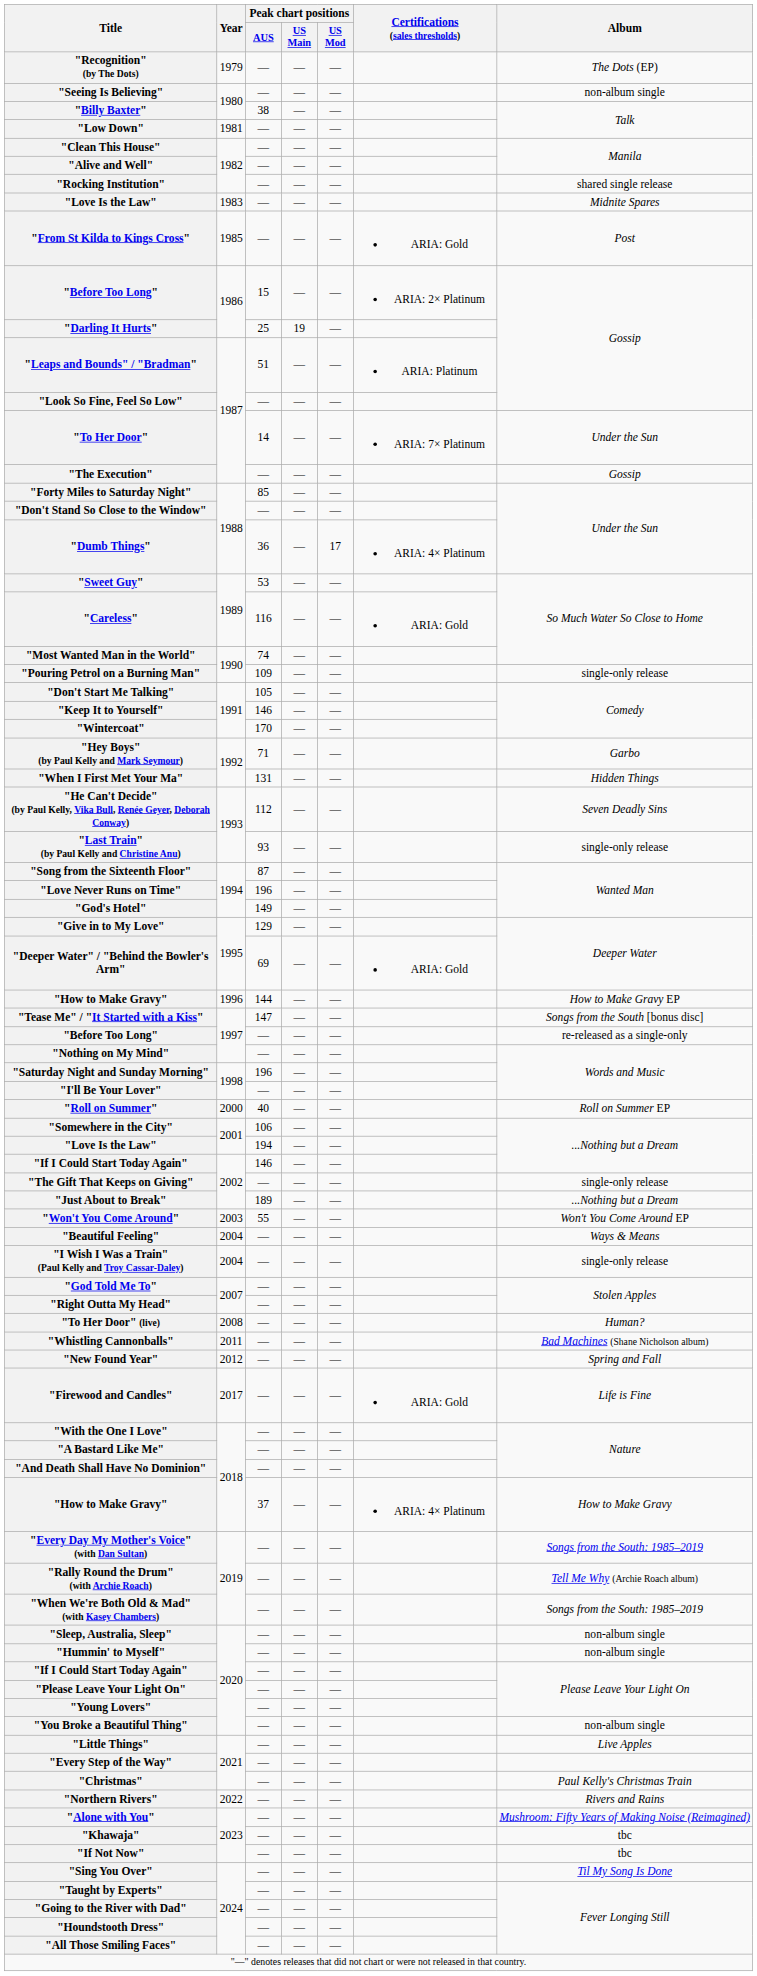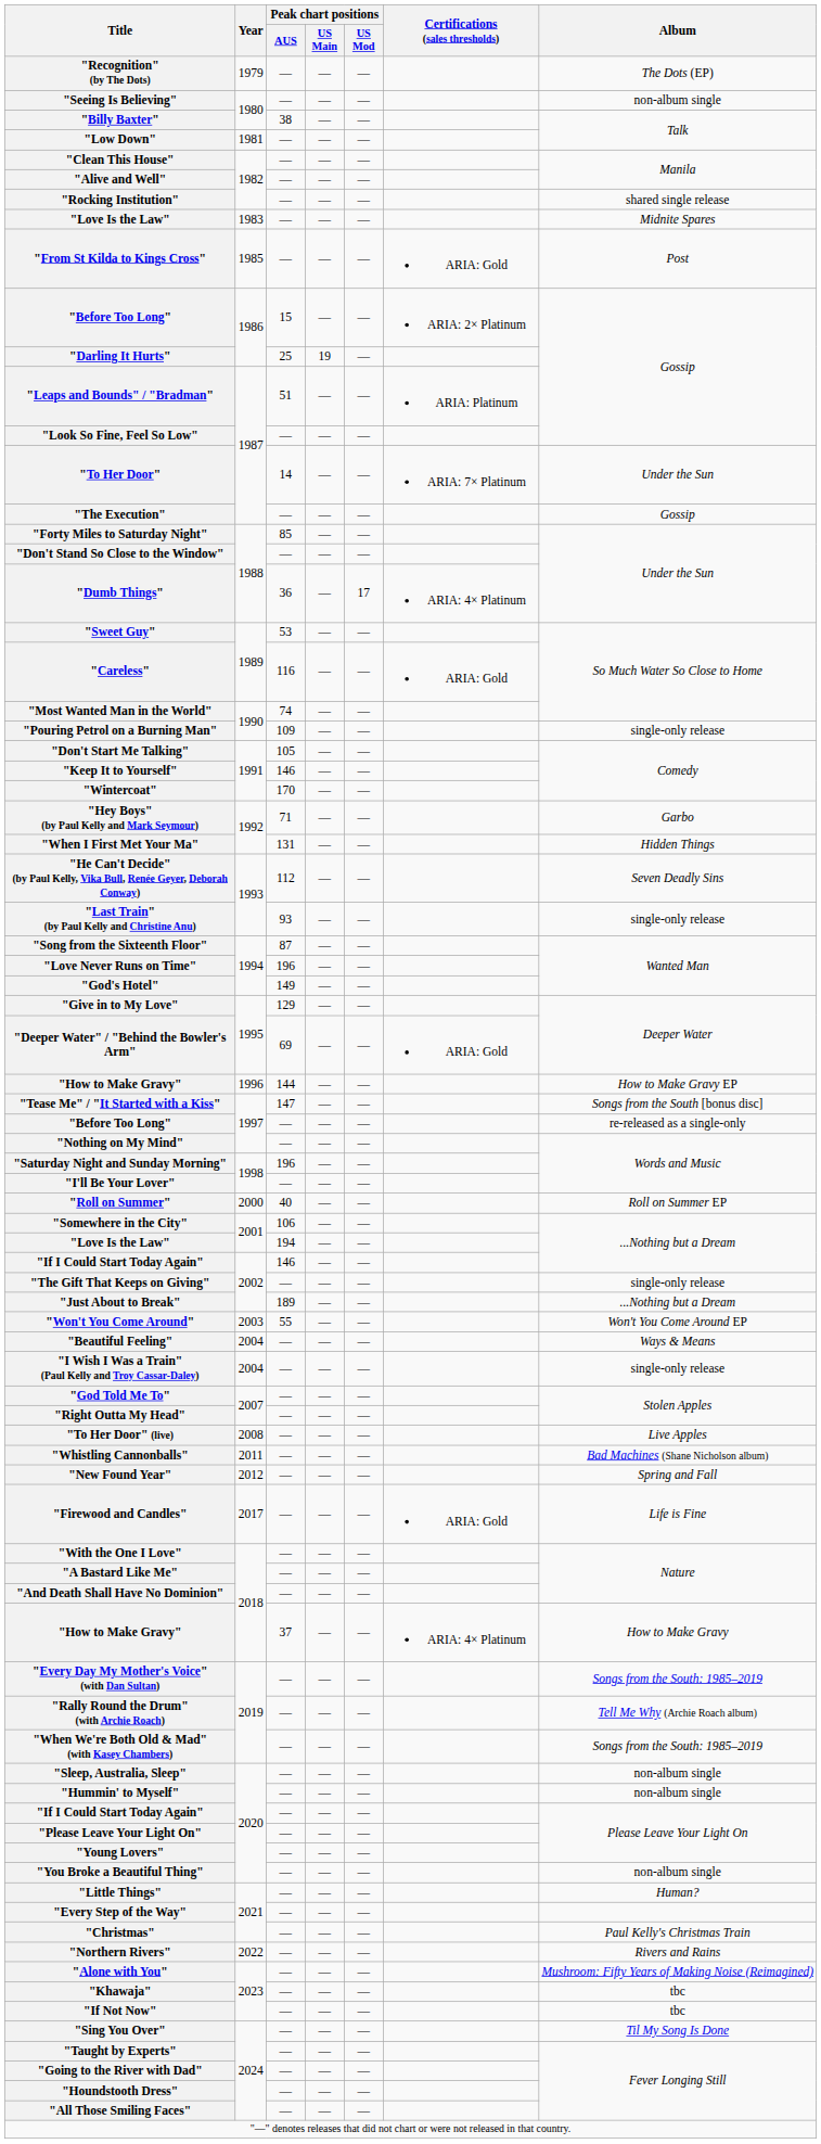 <table class="wikitable plainrowheaders" style="text-align:center;" border="1">
 <tr>
 <th scope="col" rowspan="2" style="width:18em;">Title</th>
 <th scope="col" rowspan="2">Year</th>
 <th scope="col" colspan="3">Peak chart positions</th>
 <th scope="col" rowspan="2" style="width:12em;"><a href='#'>Certifications</a><br><small>(<a href='#'>sales thresholds</a>)</small></th>
 <th scope="col" rowspan="2">Album</th>
 </tr>
 <tr>
 <th scope="col" style="width:3em;font-size:90%;"><a href='#'>AUS</a><br></th>
 <th scope="col" style="width:3em;font-size:90%;"><a href='#'>US Main</a><br></th>
 <th scope="col" style="width:3em;font-size:90%;"><a href='#'>US Mod</a><br></th>
 </tr>
 <tr>
 <th scope="row">"Recognition" <br><small>(by The Dots)</small> </th>
 <td>1979</td>
 <td style="text-align:center;">—</td>
 <td>—</td>
 <td>—</td>
 <td></td>
 <td><em>The Dots</em> (EP)</td>
 </tr>
 <tr>
 <th scope="row">"Seeing Is Believing"</th>
 <td rowspan="2">1980</td>
 <td style="text-align:center;">—</td>
 <td>—</td>
 <td>—</td>
 <td></td>
 <td>non-album single</td>
 </tr>
 <tr>
 <th scope="row">"<a href='#'>Billy Baxter</a>"</th>
 <td style="text-align:center;">38</td>
 <td>—</td>
 <td>—</td>
 <td></td>
 <td rowspan="2"><em>Talk</em></td>
 </tr>
 <tr>
 <th scope="row">"Low Down"</th>
 <td>1981</td>
 <td style="text-align:center;">—</td>
 <td>—</td>
 <td>—</td>
 <td></td>
 </tr>
 <tr>
 <th scope="row">"Clean This House"</th>
 <td rowspan="3">1982</td>
 <td style="text-align:center;">—</td>
 <td>—</td>
 <td>—</td>
 <td></td>
 <td rowspan="2"><em>Manila</em></td>
 </tr>
 <tr>
 <th scope="row">"Alive and Well"</th>
 <td style="text-align:center;">—</td>
 <td>—</td>
 <td>—</td>
 <td></td>
 </tr>
 <tr>
 <th scope="row">"Rocking Institution" </th>
 <td style="text-align:center;">—</td>
 <td>—</td>
 <td>—</td>
 <td></td>
 <td>shared single release</td>
 </tr>
 <tr>
 <th scope="row">"Love Is the Law" </th>
 <td>1983</td>
 <td style="text-align:center;">—</td>
 <td>—</td>
 <td>—</td>
 <td></td>
 <td><em>Midnite Spares</em></td>
 </tr>
 <tr>
 <th scope="row">"<a href='#'>From St Kilda to Kings Cross</a>"</th>
 <td>1985</td>
 <td style="text-align:center;">—</td>
 <td>—</td>
 <td>—</td>
 <td><br><ul><li>ARIA: Gold</li></ul></td>
 <td><em>Post</em></td>
 </tr>
 <tr>
 <th scope="row">"<a href='#'>Before Too Long</a>"</th>
 <td style="text-align:centre;" rowspan="2">1986</td>
 <td style="text-align:center;">15</td>
 <td>—</td>
 <td>—</td>
 <td><br><ul><li>ARIA: 2× Platinum</li></ul></td>
 <td rowspan="4"><em>Gossip</em></td>
 </tr>
 <tr>
 <th scope="row">"<a href='#'>Darling It Hurts</a>"</th>
 <td style="text-align:center;">25</td>
 <td>19</td>
 <td>—</td>
 <td></td>
 </tr>
 <tr>
 <th scope="row">"<a href='#'>Leaps and Bounds" / "Bradman</a>"</th>
 <td style="text-align:center;" rowspan="4">1987</td>
 <td style="text-align:center;">51</td>
 <td>—</td>
 <td>—</td>
 <td><br><ul><li>ARIA: Platinum</li></ul></td>
 </tr>
 <tr>
 <th scope="row">"Look So Fine, Feel So Low"</th>
 <td style="text-align:center;">—</td>
 <td>—</td>
 <td>—</td>
 <td></td>
 </tr>
 <tr>
 <th scope="row">"<a href='#'>To Her Door</a>"</th>
 <td style="text-align:center;">14</td>
 <td>—</td>
 <td>—</td>
 <td><br><ul><li>ARIA: 7× Platinum</li></ul></td>
 <td><em>Under the Sun</em></td>
 </tr>
 <tr>
 <th scope="row">"The Execution"</th>
 <td style="text-align:center;">—</td>
 <td>—</td>
 <td>—</td>
 <td></td>
 <td><em>Gossip</em></td>
 </tr>
 <tr>
 <th scope="row">"Forty Miles to Saturday Night"</th>
 <td rowspan="3">1988</td>
 <td style="text-align:centre;">85</td>
 <td>—</td>
 <td>—</td>
 <td></td>
 <td rowspan="3"><em>Under the Sun</em></td>
 </tr>
 <tr>
 <th scope="row">"Don't Stand So Close to the Window"</th>
 <td style="text-align:center;">—</td>
 <td>—</td>
 <td>—</td>
 <td></td>
 </tr>
 <tr>
 <th scope="row">"<a href='#'>Dumb Things</a>"</th>
 <td style="text-align:center;">36</td>
 <td>—</td>
 <td>17</td>
 <td><br><ul><li>ARIA: 4× Platinum</li></ul></td>
 </tr>
 <tr>
 <th scope="row">"<a href='#'>Sweet Guy</a>"</th>
 <td style="text-align:centre;" rowspan="2">1989</td>
 <td style="text-align:center;">53</td>
 <td>—</td>
 <td>—</td>
 <td></td>
 <td rowspan="3"><em>So Much Water So Close to Home</em></td>
 </tr>
 <tr>
 <th scope="row">"<a href='#'>Careless</a>"</th>
 <td style="text-align:center;">116</td>
 <td>—</td>
 <td>—</td>
 <td><br><ul><li>ARIA: Gold</li></ul></td>
 </tr>
 <tr>
 <th scope="row">"Most Wanted Man in the World"</th>
 <td style="text-align:center;" rowspan="2">1990</td>
 <td style="text-align:center;">74</td>
 <td>—</td>
 <td>—</td>
 <td></td>
 </tr>
 <tr>
 <th scope="row">"Pouring Petrol on a Burning Man"</th>
 <td style="text-align:center;">109</td>
 <td>—</td>
 <td>—</td>
 <td></td>
 <td>single-only release</td>
 </tr>
 <tr>
 <th scope="row">"Don't Start Me Talking"</th>
 <td style="text-align:center;" rowspan="3">1991</td>
 <td style="text-align:center;">105</td>
 <td>—</td>
 <td>—</td>
 <td></td>
 <td rowspan="3"><em>Comedy</em></td>
 </tr>
 <tr>
 <th scope="row">"Keep It to Yourself"</th>
 <td style="text-align:center;">146</td>
 <td>—</td>
 <td>—</td>
 <td></td>
 </tr>
 <tr>
 <th scope="row">"Wintercoat"</th>
 <td style="text-align:center;">170</td>
 <td>—</td>
 <td>—</td>
 <td></td>
 </tr>
 <tr>
 <th scope="row">"Hey Boys" <br><small>(by Paul Kelly and <a href='#'>Mark Seymour</a>)</small></th>
 <td rowspan="2">1992</td>
 <td style="text-align:center;">71</td>
 <td>—</td>
 <td>—</td>
 <td></td>
 <td><em>Garbo</em></td>
 </tr>
 <tr>
 <th scope="row">"When I First Met Your Ma"</th>
 <td style="text-align:center;">131</td>
 <td>—</td>
 <td>—</td>
 <td></td>
 <td><em>Hidden Things</em></td>
 </tr>
 <tr>
 <th scope="row">"He Can't Decide" <br><small>(by Paul Kelly, <a href='#'>Vika Bull</a>, <a href='#'>Renée Geyer</a>, <a href='#'>Deborah Conway</a>)</small> </th>
 <td rowspan="2">1993</td>
 <td style="text-align:center;">112</td>
 <td>—</td>
 <td>—</td>
 <td></td>
 <td><em>Seven Deadly Sins</em></td>
 </tr>
 <tr>
 <th scope="row">"<a href='#'>Last Train</a>" <br><small>(by Paul Kelly and <a href='#'>Christine Anu</a>)</small></th>
 <td style="text-align:center;">93</td>
 <td>—</td>
 <td>—</td>
 <td></td>
 <td>single-only release</td>
 </tr>
 <tr>
 <th scope="row">"Song from the Sixteenth Floor"</th>
 <td rowspan="3">1994</td>
 <td style="text-align:center;">87</td>
 <td>—</td>
 <td>—</td>
 <td></td>
 <td rowspan="3"><em>Wanted Man</em></td>
 </tr>
 <tr>
 <th scope="row">"Love Never Runs on Time"</th>
 <td style="text-align:center;">196</td>
 <td>—</td>
 <td>—</td>
 <td></td>
 </tr>
 <tr>
 <th scope="row">"God's Hotel"</th>
 <td style="text-align:center;">149</td>
 <td>—</td>
 <td>—</td>
 <td></td>
 </tr>
 <tr>
 <th scope="row">"Give in to My Love"</th>
 <td rowspan="2">1995</td>
 <td style="text-align:center;">129</td>
 <td>—</td>
 <td>—</td>
 <td></td>
 <td rowspan="2"><em>Deeper Water</em></td>
 </tr>
 <tr>
 <th scope="row">"Deeper Water" / "Behind the Bowler's Arm"</th>
 <td style="text-align:center;">69</td>
 <td>—</td>
 <td>—</td>
 <td><br><ul><li>ARIA: Gold</li></ul></td>
 </tr>
 <tr>
 <th scope="row">"How to Make Gravy"</th>
 <td>1996</td>
 <td style="text-align:center;">144</td>
 <td>—</td>
 <td>—</td>
 <td></td>
 <td><em>How to Make Gravy</em> EP</td>
 </tr>
 <tr>
 <th scope="row">"Tease Me" / "<a href='#'>It Started with a Kiss</a>"</th>
 <td rowspan="3">1997</td>
 <td style="text-align:center;">147</td>
 <td>—</td>
 <td>—</td>
 <td></td>
 <td><em>Songs from the South</em> [bonus disc]</td>
 </tr>
 <tr>
 <th scope="row">"Before Too Long"</th>
 <td style="text-align:center;">—</td>
 <td>—</td>
 <td>—</td>
 <td></td>
 <td>re-released as a single-only</td>
 </tr>
 <tr>
 <th scope="row">"Nothing on My Mind"</th>
 <td style="text-align:center;">—</td>
 <td>—</td>
 <td>—</td>
 <td></td>
 <td rowspan="3"><em>Words and Music</em></td>
 </tr>
 <tr>
 <th scope="row">"Saturday Night and Sunday Morning"</th>
 <td rowspan="2">1998</td>
 <td style="text-align:center;">196</td>
 <td>—</td>
 <td>—</td>
 <td></td>
 </tr>
 <tr>
 <th scope="row">"I'll Be Your Lover"</th>
 <td style="text-align:center;">—</td>
 <td>—</td>
 <td>—</td>
 <td></td>
 </tr>
 <tr>
 <th scope="row">"<a href='#'>Roll on Summer</a>"</th>
 <td>2000</td>
 <td style="text-align:center;">40</td>
 <td>—</td>
 <td>—</td>
 <td></td>
 <td><em>Roll on Summer</em> EP</td>
 </tr>
 <tr>
 <th scope="row">"Somewhere in the City"</th>
 <td rowspan="2">2001</td>
 <td style="text-align:center;">106</td>
 <td>—</td>
 <td>—</td>
 <td></td>
 <td rowspan="3"><em>...Nothing but a Dream</em></td>
 </tr>
 <tr>
 <th scope="row">"Love Is the Law"</th>
 <td style="text-align:center;">194</td>
 <td>—</td>
 <td>—</td>
 <td></td>
 </tr>
 <tr>
 <th scope="row">"If I Could Start Today Again"</th>
 <td rowspan="3">2002</td>
 <td style="text-align:center;">146</td>
 <td>—</td>
 <td>—</td>
 <td></td>
 </tr>
 <tr>
 <th scope="row">"The Gift That Keeps on Giving"</th>
 <td style="text-align:center;">—</td>
 <td>—</td>
 <td>—</td>
 <td></td>
 <td>single-only release</td>
 </tr>
 <tr>
 <th scope="row">"Just About to Break"</th>
 <td style="text-align:center;">189</td>
 <td>—</td>
 <td>—</td>
 <td></td>
 <td><em>...Nothing but a Dream</em></td>
 </tr>
 <tr>
 <th scope="row">"<a href='#'>Won't You Come Around</a>"</th>
 <td>2003</td>
 <td style="text-align:center;">55</td>
 <td>—</td>
 <td>—</td>
 <td></td>
 <td><em>Won't You Come Around</em> EP</td>
 </tr>
 <tr>
 <th scope="row">"Beautiful Feeling"</th>
 <td>2004</td>
 <td style="text-align:center;">—</td>
 <td>—</td>
 <td>—</td>
 <td></td>
 <td><em>Ways & Means</em></td>
 </tr>
 <tr>
 <th scope="row">"I Wish I Was a Train" <br><small>(Paul Kelly and <a href='#'>Troy Cassar-Daley</a>)</small></th>
 <td>2004</td>
 <td style="text-align:center;">—</td>
 <td>—</td>
 <td>—</td>
 <td></td>
 <td>single-only release</td>
 </tr>
 <tr>
 <th scope="row">"<a href='#'>God Told Me To</a>"</th>
 <td rowspan="2">2007</td>
 <td style="text-align:center;">—</td>
 <td>—</td>
 <td>—</td>
 <td></td>
 <td rowspan="2"><em>Stolen Apples</em></td>
 </tr>
 <tr>
 <th scope="row">"Right Outta My Head"</th>
 <td style="text-align:center;">—</td>
 <td>—</td>
 <td>—</td>
 <td></td>
 </tr>
 <tr>
 <th scope="row">"To Her Door" <small>(live)</small></th>
 <td>2008</td>
 <td style="text-align:center;">—</td>
 <td>—</td>
 <td>—</td>
 <td></td>
-<td><em>Human?</em></td>
+<td><em>Live Apples</em></td>
 </tr>
 <tr>
 <th scope="row">"Whistling Cannonballs" <br></th>
 <td>2011</td>
 <td style="text-align:center;">—</td>
 <td>—</td>
 <td>—</td>
 <td></td>
 <td><em><a href='#'>Bad Machines</a></em> <small>(Shane Nicholson album)</small></td>
 </tr>
 <tr>
 <th scope="row">"New Found Year"</th>
 <td>2012</td>
 <td style="text-align:center;">—</td>
 <td>—</td>
 <td>—</td>
 <td></td>
 <td><em>Spring and Fall</em></td>
 </tr>
 <tr>
 <th scope="row">"Firewood and Candles"</th>
 <td>2017</td>
 <td style="text-align:center;">—</td>
 <td>—</td>
 <td>—</td>
 <td><br><ul><li>ARIA: Gold</li></ul></td>
 <td><em>Life is Fine</em></td>
 </tr>
 <tr>
 <th scope="row">"With the One I Love"</th>
 <td rowspan="4">2018</td>
 <td style="text-align:center;">—</td>
 <td>—</td>
 <td>—</td>
 <td></td>
 <td rowspan="3"><em>Nature</em></td>
 </tr>
 <tr>
 <th scope="row">"A Bastard Like Me"</th>
 <td style="text-align:center;">—</td>
 <td>—</td>
 <td>—</td>
 <td></td>
 </tr>
 <tr>
 <th scope="row">"And Death Shall Have No Dominion"</th>
 <td style="text-align:center;">—</td>
 <td>—</td>
 <td>—</td>
 <td></td>
 </tr>
 <tr>
 <th scope="row">"How to Make Gravy"</th>
 <td style="text-align:center;">37</td>
 <td>—</td>
 <td>—</td>
 <td><br><ul><li>ARIA: 4× Platinum</li></ul></td>
 <td><em>How to Make Gravy</em></td>
 </tr>
 <tr>
 <th scope="row">"<a href='#'>Every Day My Mother's Voice</a>"<br><small> (with <a href='#'>Dan Sultan</a>) </small></th>
 <td rowspan="3">2019</td>
 <td style="text-align:center;">—</td>
 <td>—</td>
 <td>—</td>
 <td></td>
 <td><em><a href='#'>Songs from the South: 1985–2019</a></em></td>
 </tr>
 <tr>
 <th scope="row">"Rally Round the Drum"<br><small> (with <a href='#'>Archie Roach</a>) </small></th>
 <td style="text-align:center;">—</td>
 <td>—</td>
 <td>—</td>
 <td></td>
 <td><em><a href='#'>Tell Me Why</a></em>  <small>(Archie Roach album)</small></td>
 </tr>
 <tr>
 <th scope="row">"When We're Both Old & Mad" <br><small>(with <a href='#'>Kasey Chambers</a>)</small></th>
 <td style="text-align:center;">—</td>
 <td>—</td>
 <td>—</td>
 <td></td>
 <td><em>Songs from the South: 1985–2019</em></td>
 </tr>
 <tr>
 <th scope="row">"Sleep, Australia, Sleep"</th>
 <td rowspan="6">2020</td>
 <td style="text-align:center;">—</td>
 <td>—</td>
 <td>—</td>
 <td></td>
 <td>non-album single</td>
 </tr>
 <tr>
 <th scope="row">"Hummin' to Myself"</th>
 <td style="text-align:center;">—</td>
 <td>—</td>
 <td>—</td>
 <td></td>
 <td>non-album single</td>
 </tr>
 <tr>
 <th scope="row">"If I Could Start Today Again" <br></th>
 <td style="text-align:center;">—</td>
 <td>—</td>
 <td>—</td>
 <td></td>
 <td rowspan="3"><em>Please Leave Your Light On</em></td>
 </tr>
 <tr>
 <th scope="row">"Please Leave Your Light On" <br></th>
 <td style="text-align:center;">—</td>
 <td>—</td>
 <td>—</td>
 <td></td>
 </tr>
 <tr>
 <th scope="row">"Young Lovers" <br></th>
 <td style="text-align:center;">—</td>
 <td>—</td>
 <td>—</td>
 <td></td>
 </tr>
 <tr>
 <th scope="row">"You Broke a Beautiful Thing" <br></th>
 <td style="text-align:center;">—</td>
 <td>—</td>
 <td>—</td>
 <td></td>
 <td>non-album single</td>
 </tr>
 <tr>
 <th scope="row">"Little Things" <br></th>
 <td rowspan="3">2021</td>
 <td style="text-align:center;">—</td>
 <td>—</td>
 <td>—</td>
 <td></td>
-<td><em>Live Apples</em></td>
+<td><em>Human?</em></td>
 </tr>
 <tr>
 <th scope="row">"Every Step of the Way"</th>
 <td style="text-align:center;">—</td>
 <td>—</td>
 <td>—</td>
 <td></td>
 <td></td>
 </tr>
 <tr>
 <th scope="row">"Christmas"</th>
 <td style="text-align:center;">—</td>
 <td>—</td>
 <td>—</td>
 <td></td>
 <td><em>Paul Kelly's Christmas Train</em></td>
 </tr>
 <tr>
 <th scope="row">"Northern Rivers"</th>
 <td rowspan="1">2022</td>
 <td style="text-align:center;">—</td>
 <td>—</td>
 <td>—</td>
 <td></td>
 <td><em>Rivers and Rains</em></td>
 </tr>
 <tr>
 <th scope="row">"<a href='#'>Alone with You</a>"</th>
 <td rowspan="3">2023</td>
 <td style="text-align:center;">—</td>
 <td>—</td>
 <td>—</td>
 <td></td>
 <td><em><a href='#'>Mushroom: Fifty Years of Making Noise (Reimagined)</a></em></td>
 </tr>
 <tr>
 <th scope="row">"Khawaja"</th>
 <td style="text-align:center;">—</td>
 <td>—</td>
 <td>—</td>
 <td></td>
 <td>tbc</td>
 </tr>
 <tr>
 <th scope="row">"If Not Now"</th>
 <td style="text-align:center;">—</td>
 <td>—</td>
 <td>—</td>
 <td></td>
 <td>tbc</td>
 </tr>
 <tr>
 <th scope="row">"Sing You Over"<br></th>
 <td rowspan="5">2024</td>
 <td style="text-align:center;">—</td>
 <td>—</td>
 <td>—</td>
 <td></td>
 <td><em><a href='#'>Til My Song Is Done</a></em></td>
 </tr>
 <tr>
 <th scope="row">"Taught by Experts"</th>
 <td style="text-align:center;">—</td>
 <td>—</td>
 <td>—</td>
 <td></td>
 <td rowspan="4"><em>Fever Longing Still</em></td>
 </tr>
 <tr>
 <th scope="row">"Going to the River with Dad"</th>
 <td style="text-align:center;">—</td>
 <td>—</td>
 <td>—</td>
 <td></td>
 </tr>
 <tr>
 <th scope="row">"Houndstooth Dress"</th>
 <td style="text-align:center;">—</td>
 <td>—</td>
 <td>—</td>
 <td></td>
 </tr>
 <tr>
 <th scope="row">"All Those Smiling Faces"</th>
 <td style="text-align:center;">—</td>
 <td>—</td>
 <td>—</td>
 <td></td>
 </tr>
 <tr>
 <td colspan="16" style="text-align:center; font-size:85%;">"—" denotes releases that did not chart or were not released in that country.</td>
 </tr>
 </table>
